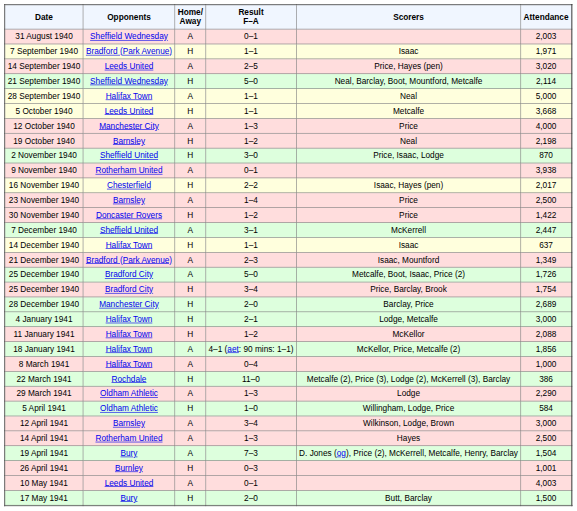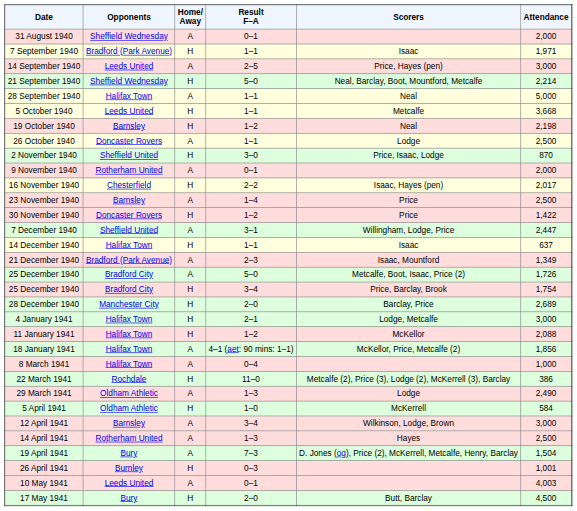 <table border="2" cellpadding="4" style="border-collapse:collapse; text-align:center; font-size:smaller;">
 <tr style="background:#f0f6ff;">
 <th><strong>Date</strong></th>
 <th><strong>Opponents</strong></th>
 <th><strong>Home/<br>Away</strong></th>
 <th><strong>Result<br>F–A</strong></th>
 <th><strong>Scorers</strong></th>
 <th><strong>Attendance</strong></th>
 </tr>
 <tr bgcolor="#ffdddd">
 <td>31 August 1940</td>
 <td><a href='#'>Sheffield Wednesday</a></td>
 <td>A</td>
 <td>0–1</td>
 <td></td>
-<td>2,003</td>
+<td>2,000</td>
 </tr>
 <tr bgcolor="#ffffdd">
 <td>7 September 1940</td>
 <td><a href='#'>Bradford (Park Avenue)</a></td>
 <td>H</td>
 <td>1–1</td>
 <td>Isaac</td>
 <td>1,971</td>
 </tr>
 <tr bgcolor="#ffdddd">
 <td>14 September 1940</td>
 <td><a href='#'>Leeds United</a></td>
 <td>A</td>
 <td>2–5</td>
 <td>Price, Hayes (pen)</td>
-<td>3,020</td>
+<td>3,000</td>
 </tr>
 <tr bgcolor="#ddffdd">
 <td>21 September 1940</td>
 <td><a href='#'>Sheffield Wednesday</a></td>
 <td>H</td>
 <td>5–0</td>
 <td>Neal, Barclay, Boot, Mountford, Metcalfe</td>
-<td>2,114</td>
+<td>2,214</td>
 </tr>
 <tr bgcolor="#ffffdd">
 <td>28 September 1940</td>
 <td><a href='#'>Halifax Town</a></td>
 <td>A</td>
 <td>1–1</td>
 <td>Neal</td>
 <td>5,000</td>
 </tr>
 <tr bgcolor="#ffffdd">
 <td>5 October 1940</td>
 <td><a href='#'>Leeds United</a></td>
 <td>H</td>
 <td>1–1</td>
 <td>Metcalfe</td>
 <td>3,668</td>
 </tr>
 <tr bgcolor="#ffdddd">
-<td>12 October 1940</td>
-<td><a href='#'>Manchester City</a></td>
-<td>A</td>
-<td>1–3</td>
-<td>Price</td>
-<td>4,000</td>
-</tr>
-<tr bgcolor="#ffdddd">
 <td>19 October 1940</td>
 <td><a href='#'>Barnsley</a></td>
 <td>H</td>
 <td>1–2</td>
 <td>Neal</td>
 <td>2,198</td>
+</tr>
+<tr bgcolor="#ffffdd">
+<td>26 October 1940</td>
+<td><a href='#'>Doncaster Rovers</a></td>
+<td>A</td>
+<td>1–1</td>
+<td>Lodge</td>
+<td>2,500</td>
 </tr>
 <tr bgcolor="#ddffdd">
 <td>2 November 1940</td>
 <td><a href='#'>Sheffield United</a></td>
 <td>H</td>
 <td>3–0</td>
 <td>Price, Isaac, Lodge</td>
 <td>870</td>
 </tr>
 <tr bgcolor="#ffdddd">
 <td>9 November 1940</td>
 <td><a href='#'>Rotherham United</a></td>
 <td>A</td>
 <td>0–1</td>
 <td></td>
-<td>3,938</td>
+<td>2,000</td>
 </tr>
 <tr bgcolor="#ffffdd">
 <td>16 November 1940</td>
 <td><a href='#'>Chesterfield</a></td>
 <td>H</td>
 <td>2–2</td>
 <td>Isaac, Hayes (pen)</td>
 <td>2,017</td>
 </tr>
 <tr bgcolor="#ffdddd">
 <td>23 November 1940</td>
 <td><a href='#'>Barnsley</a></td>
 <td>A</td>
 <td>1–4</td>
 <td>Price</td>
 <td>2,500</td>
 </tr>
 <tr bgcolor="#ffdddd">
 <td>30 November 1940</td>
 <td><a href='#'>Doncaster Rovers</a></td>
 <td>H</td>
 <td>1–2</td>
 <td>Price</td>
 <td>1,422</td>
 </tr>
 <tr bgcolor="#ddffdd">
 <td>7 December 1940</td>
 <td><a href='#'>Sheffield United</a></td>
 <td>A</td>
 <td>3–1</td>
-<td>McKerrell</td>
+<td>Willingham, Lodge, Price</td>
 <td>2,447</td>
 </tr>
 <tr bgcolor="#ffffdd">
 <td>14 December 1940</td>
 <td><a href='#'>Halifax Town</a></td>
 <td>H</td>
 <td>1–1</td>
 <td>Isaac</td>
 <td>637</td>
 </tr>
 <tr bgcolor="#ffdddd">
 <td>21 December 1940</td>
 <td><a href='#'>Bradford (Park Avenue)</a></td>
 <td>A</td>
 <td>2–3</td>
 <td>Isaac, Mountford</td>
 <td>1,349</td>
 </tr>
 <tr bgcolor="#ddffdd">
 <td>25 December 1940</td>
 <td><a href='#'>Bradford City</a></td>
 <td>A</td>
 <td>5–0</td>
 <td>Metcalfe, Boot, Isaac, Price (2)</td>
 <td>1,726</td>
 </tr>
 <tr bgcolor="#ffdddd">
 <td>25 December 1940</td>
 <td><a href='#'>Bradford City</a></td>
 <td>H</td>
 <td>3–4</td>
 <td>Price, Barclay, Brook</td>
 <td>1,754</td>
 </tr>
 <tr bgcolor="#ddffdd">
 <td>28 December 1940</td>
 <td><a href='#'>Manchester City</a></td>
 <td>H</td>
 <td>2–0</td>
 <td>Barclay, Price</td>
 <td>2,689</td>
 </tr>
 <tr bgcolor="#ddffdd">
 <td>4 January 1941</td>
 <td><a href='#'>Halifax Town</a></td>
 <td>H</td>
 <td>2–1</td>
 <td>Lodge, Metcalfe</td>
 <td>3,000</td>
 </tr>
 <tr bgcolor="#ffdddd">
 <td>11 January 1941</td>
 <td><a href='#'>Halifax Town</a></td>
 <td>H</td>
 <td>1–2</td>
 <td>McKellor</td>
 <td>2,088</td>
 </tr>
 <tr bgcolor="#ddffdd">
 <td>18 January 1941</td>
 <td><a href='#'>Halifax Town</a></td>
 <td>A</td>
 <td>4–1 (<a href='#'>aet</a>: 90 mins: 1–1)</td>
 <td>McKellor, Price, Metcalfe (2)</td>
 <td>1,856</td>
 </tr>
 <tr bgcolor="#ffdddd">
 <td>8 March 1941</td>
 <td><a href='#'>Halifax Town</a></td>
 <td>A</td>
 <td>0–4</td>
 <td></td>
 <td>1,000</td>
 </tr>
 <tr bgcolor="#ddffdd">
 <td>22 March 1941</td>
 <td><a href='#'>Rochdale</a></td>
 <td>H</td>
 <td>11–0</td>
 <td>Metcalfe (2), Price (3), Lodge (2), McKerrell (3), Barclay</td>
 <td>386</td>
 </tr>
 <tr bgcolor="#ffdddd">
 <td>29 March 1941</td>
 <td><a href='#'>Oldham Athletic</a></td>
 <td>A</td>
 <td>1–3</td>
 <td>Lodge</td>
-<td>2,290</td>
+<td>2,490</td>
 </tr>
 <tr bgcolor="#ddffdd">
 <td>5 April 1941</td>
 <td><a href='#'>Oldham Athletic</a></td>
 <td>H</td>
 <td>1–0</td>
-<td>Willingham, Lodge, Price</td>
+<td>McKerrell</td>
 <td>584</td>
 </tr>
 <tr bgcolor="#ffdddd">
 <td>12 April 1941</td>
 <td><a href='#'>Barnsley</a></td>
 <td>A</td>
 <td>3–4</td>
 <td>Wilkinson, Lodge, Brown</td>
 <td>3,000</td>
 </tr>
 <tr bgcolor="#ffdddd">
 <td>14 April 1941</td>
 <td><a href='#'>Rotherham United</a></td>
 <td>A</td>
 <td>1–3</td>
 <td>Hayes</td>
 <td>2,500</td>
 </tr>
 <tr bgcolor="#ddffdd">
 <td>19 April 1941</td>
 <td><a href='#'>Bury</a></td>
 <td>A</td>
 <td>7–3</td>
 <td>D. Jones (<a href='#'>og</a>), Price (2), McKerrell, Metcalfe, Henry, Barclay</td>
 <td>1,504</td>
 </tr>
 <tr bgcolor="#ffdddd">
 <td>26 April 1941</td>
 <td><a href='#'>Burnley</a></td>
 <td>H</td>
 <td>0–3</td>
 <td></td>
 <td>1,001</td>
 </tr>
 <tr bgcolor="#ffdddd">
 <td>10 May 1941</td>
 <td><a href='#'>Leeds United</a></td>
 <td>A</td>
 <td>0–1</td>
 <td></td>
 <td>4,003</td>
 </tr>
 <tr bgcolor="#ddffdd">
 <td>17 May 1941</td>
 <td><a href='#'>Bury</a></td>
 <td>H</td>
 <td>2–0</td>
 <td>Butt, Barclay</td>
-<td>1,500</td>
+<td>4,500</td>
 </tr>
 </table>
